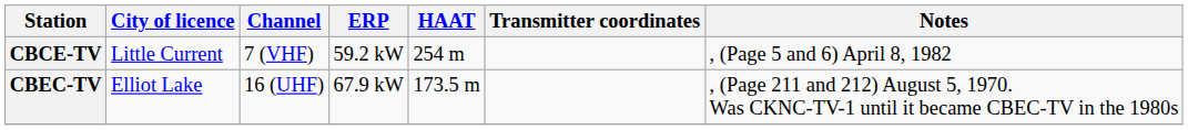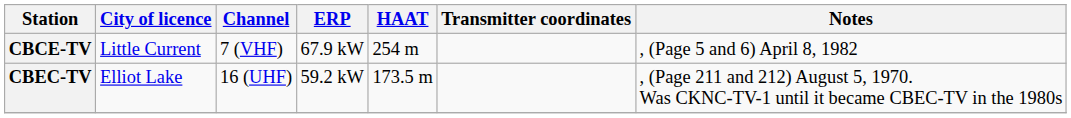 <table class="wikitable">
 <tr>
 <th>Station</th>
 <th><a href='#'>City of licence</a></th>
 <th><a href='#'>Channel</a></th>
 <th><a href='#'>ERP</a></th>
 <th><a href='#'>HAAT</a></th>
 <th>Transmitter coordinates</th>
 <th>Notes</th>
 </tr>
 <tr style="vertical-align: top; text-align: left;">
 <th scope = "row">CBCE-TV</th>
 <td><a href='#'>Little Current</a></td>
 <td>7 (<a href='#'>VHF</a>)</td>
-<td>59.2 kW</td>
+<td>67.9 kW</td>
 <td>254 m</td>
 <td><br></td>
 <td>, (Page 5 and 6) April 8, 1982</td>
 </tr>
 <tr style="vertical-align: top; text-align: left;">
 <th scope = "row">CBEC-TV</th>
 <td><a href='#'>Elliot Lake</a></td>
 <td>16 (<a href='#'>UHF</a>)</td>
-<td>67.9 kW</td>
+<td>59.2 kW</td>
 <td>173.5 m</td>
 <td></td>
 <td>, (Page 211 and 212) August 5, 1970.<br>Was CKNC-TV-1 until it became CBEC-TV in the 1980s</td>
 </tr>
 <tr style="vertical-align: top; text-align: left;">
 </tr>
 </table>
